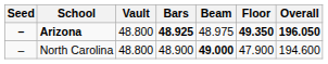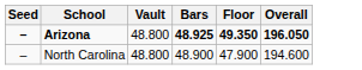 <table class="wikitable" style="white-space:nowrap; font-size:95%; text-align:center">
 <tr>
 <th>Seed</th>
 <th>School</th>
 <th>Vault</th>
 <th>Bars</th>
-<th>Beam</th>
 <th>Floor</th>
 <th>Overall</th>
 </tr>
 <tr>
 <td><strong>–</strong></td>
 <td align=left><strong>Arizona</strong></td>
 <td>48.800</td>
 <td><strong>48.925</strong></td>
-<td>48.975</td>
 <td><strong>49.350</strong></td>
 <td><strong>196.050 </strong></td>
 </tr>
 <tr>
 <td>–</td>
 <td align=left>North Carolina</td>
 <td>48.800</td>
 <td>48.900</td>
-<td><strong>49.000</strong></td>
 <td>47.900</td>
 <td>194.600</td>
 </tr>
 </table>
